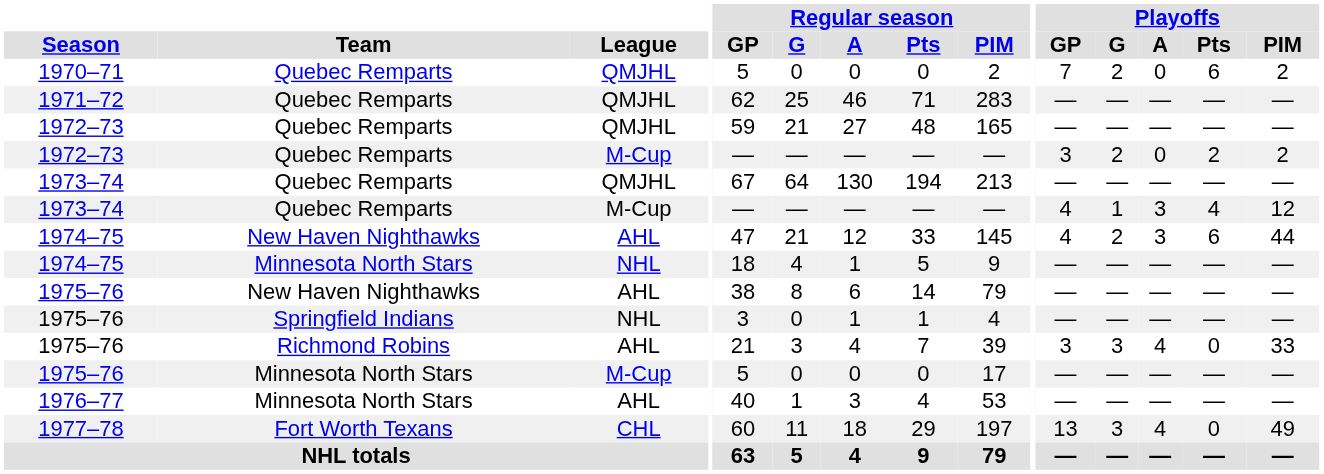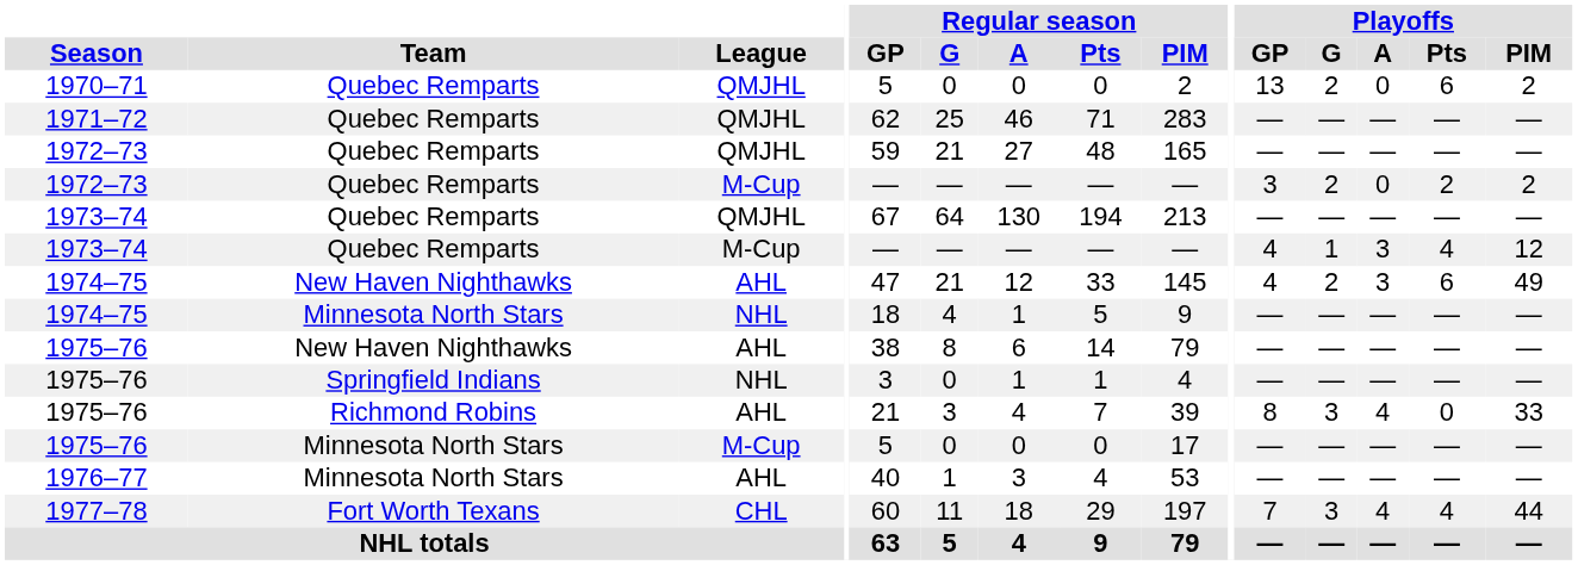 <table border="0" cellpadding="1" cellspacing="0" style="text-align:center; width:60em">
 <tr bgcolor="#e0e0e0">
 <th colspan="3" bgcolor="#ffffff"></th>
 <th rowspan="100" bgcolor="#ffffff"></th>
 <th colspan="5"><a href='#'>Regular season</a></th>
 <th rowspan="100" bgcolor="#ffffff"></th>
 <th colspan="5"><a href='#'>Playoffs</a></th>
 </tr>
 <tr bgcolor="#e0e0e0">
 <th><a href='#'>Season</a></th>
 <th>Team</th>
 <th>League</th>
 <th>GP</th>
 <th><a href='#'>G</a></th>
 <th><a href='#'>A</a></th>
 <th><a href='#'>Pts</a></th>
 <th><a href='#'>PIM</a></th>
 <th>GP</th>
 <th>G</th>
 <th>A</th>
 <th>Pts</th>
 <th>PIM</th>
 </tr>
 <tr>
 <td><a href='#'>1970–71</a></td>
 <td><a href='#'>Quebec Remparts</a></td>
 <td><a href='#'>QMJHL</a></td>
 <td>5</td>
 <td>0</td>
 <td>0</td>
 <td>0</td>
 <td>2</td>
-<td>7</td>
+<td>13</td>
 <td>2</td>
 <td>0</td>
 <td>6</td>
 <td>2</td>
 </tr>
 <tr bgcolor="#f0f0f0">
 <td><a href='#'>1971–72</a></td>
 <td>Quebec Remparts</td>
 <td>QMJHL</td>
 <td>62</td>
 <td>25</td>
 <td>46</td>
 <td>71</td>
 <td>283</td>
 <td>—</td>
 <td>—</td>
 <td>—</td>
 <td>—</td>
 <td>—</td>
 </tr>
 <tr>
 <td><a href='#'>1972–73</a></td>
 <td>Quebec Remparts</td>
 <td>QMJHL</td>
 <td>59</td>
 <td>21</td>
 <td>27</td>
 <td>48</td>
 <td>165</td>
 <td>—</td>
 <td>—</td>
 <td>—</td>
 <td>—</td>
 <td>—</td>
 </tr>
 <tr bgcolor="#f0f0f0">
 <td><a href='#'>1972–73</a></td>
 <td>Quebec Remparts</td>
 <td><a href='#'>M-Cup</a></td>
 <td>—</td>
 <td>—</td>
 <td>—</td>
 <td>—</td>
 <td>—</td>
 <td>3</td>
 <td>2</td>
 <td>0</td>
 <td>2</td>
 <td>2</td>
 </tr>
 <tr>
 <td><a href='#'>1973–74</a></td>
 <td>Quebec Remparts</td>
 <td>QMJHL</td>
 <td>67</td>
 <td>64</td>
 <td>130</td>
 <td>194</td>
 <td>213</td>
 <td>—</td>
 <td>—</td>
 <td>—</td>
 <td>—</td>
 <td>—</td>
 </tr>
 <tr bgcolor="#f0f0f0">
 <td><a href='#'>1973–74</a></td>
 <td>Quebec Remparts</td>
 <td>M-Cup</td>
 <td>—</td>
 <td>—</td>
 <td>—</td>
 <td>—</td>
 <td>—</td>
 <td>4</td>
 <td>1</td>
 <td>3</td>
 <td>4</td>
 <td>12</td>
 </tr>
 <tr>
 <td><a href='#'>1974–75</a></td>
 <td><a href='#'>New Haven Nighthawks</a></td>
 <td><a href='#'>AHL</a></td>
 <td>47</td>
 <td>21</td>
 <td>12</td>
 <td>33</td>
 <td>145</td>
 <td>4</td>
 <td>2</td>
 <td>3</td>
 <td>6</td>
-<td>44</td>
+<td>49</td>
 </tr>
 <tr bgcolor="#f0f0f0">
 <td><a href='#'>1974–75</a></td>
 <td><a href='#'>Minnesota North Stars</a></td>
 <td><a href='#'>NHL</a></td>
 <td>18</td>
 <td>4</td>
 <td>1</td>
 <td>5</td>
 <td>9</td>
 <td>—</td>
 <td>—</td>
 <td>—</td>
 <td>—</td>
 <td>—</td>
 </tr>
 <tr>
 <td><a href='#'>1975–76</a></td>
 <td>New Haven Nighthawks</td>
 <td>AHL</td>
 <td>38</td>
 <td>8</td>
 <td>6</td>
 <td>14</td>
 <td>79</td>
 <td>—</td>
 <td>—</td>
 <td>—</td>
 <td>—</td>
 <td>—</td>
 </tr>
 <tr bgcolor="#f0f0f0">
 <td>1975–76</td>
 <td><a href='#'>Springfield Indians</a></td>
 <td>NHL</td>
 <td>3</td>
 <td>0</td>
 <td>1</td>
 <td>1</td>
 <td>4</td>
 <td>—</td>
 <td>—</td>
 <td>—</td>
 <td>—</td>
 <td>—</td>
 </tr>
 <tr>
 <td>1975–76</td>
 <td><a href='#'>Richmond Robins</a></td>
 <td>AHL</td>
 <td>21</td>
 <td>3</td>
 <td>4</td>
 <td>7</td>
 <td>39</td>
-<td>3</td>
+<td>8</td>
 <td>3</td>
 <td>4</td>
 <td>0</td>
 <td>33</td>
 </tr>
 <tr bgcolor="#f0f0f0">
 <td><a href='#'>1975–76</a></td>
 <td>Minnesota North Stars</td>
 <td><a href='#'>M-Cup</a></td>
 <td>5</td>
 <td>0</td>
 <td>0</td>
 <td>0</td>
 <td>17</td>
 <td>—</td>
 <td>—</td>
 <td>—</td>
 <td>—</td>
 <td>—</td>
 </tr>
 <tr>
 <td><a href='#'>1976–77</a></td>
 <td>Minnesota North Stars</td>
 <td>AHL</td>
 <td>40</td>
 <td>1</td>
 <td>3</td>
 <td>4</td>
 <td>53</td>
 <td>—</td>
 <td>—</td>
 <td>—</td>
 <td>—</td>
 <td>—</td>
 </tr>
 <tr bgcolor="#f0f0f0">
 <td><a href='#'>1977–78</a></td>
 <td><a href='#'>Fort Worth Texans</a></td>
 <td><a href='#'>CHL</a></td>
 <td>60</td>
 <td>11</td>
 <td>18</td>
 <td>29</td>
 <td>197</td>
-<td>13</td>
+<td>7</td>
 <td>3</td>
 <td>4</td>
-<td>0</td>
-<td>49</td>
+<td>4</td>
+<td>44</td>
 </tr>
 <tr bgcolor="#e0e0e0">
 <th colspan="3">NHL totals</th>
 <th>63</th>
 <th>5</th>
 <th>4</th>
 <th>9</th>
 <th>79</th>
 <th>—</th>
 <th>—</th>
 <th>—</th>
 <th>—</th>
 <th>—</th>
 </tr>
 </table>
